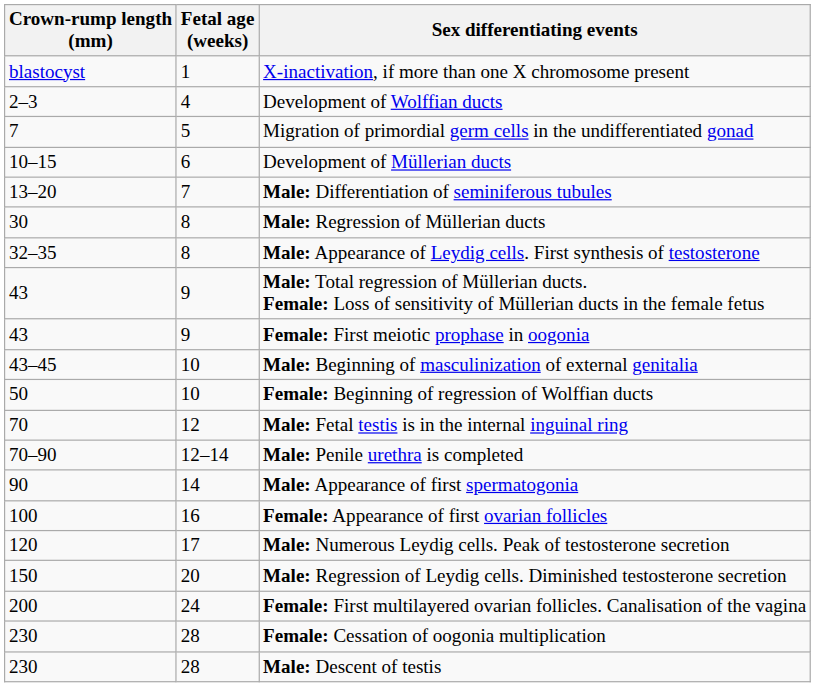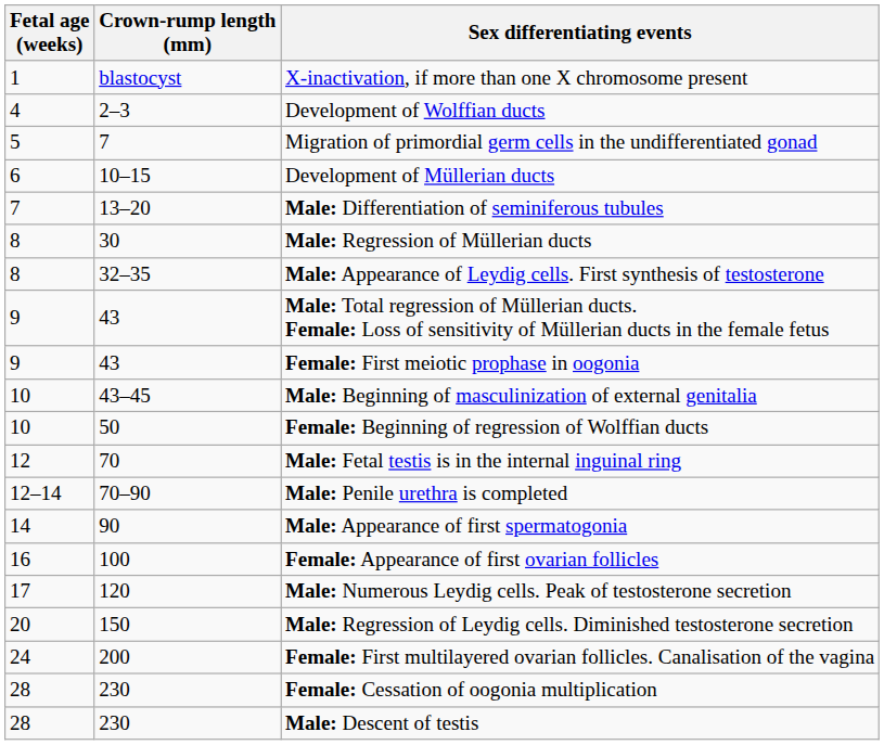 <table class=wikitable>
 <tr>
+<th>Fetal age<br>(weeks)</th>
 <th>Crown-rump length<br>(mm)</th>
-<th>Fetal age<br>(weeks)</th>
 <th>Sex differentiating events</th>
 </tr>
 <tr>
+<td>1</td>
 <td><a href='#'>blastocyst</a></td>
-<td>1</td>
 <td><a href='#'>X-inactivation</a>, if more than one X chromosome present</td>
 </tr>
 <tr>
+<td>4</td>
 <td>2–3</td>
-<td>4</td>
 <td>Development of <a href='#'>Wolffian ducts</a></td>
 </tr>
 <tr>
+<td>5</td>
 <td>7</td>
-<td>5</td>
 <td>Migration of primordial <a href='#'>germ cells</a> in the undifferentiated <a href='#'>gonad</a></td>
 </tr>
 <tr>
+<td>6</td>
 <td>10–15</td>
-<td>6</td>
 <td>Development of <a href='#'>Müllerian ducts</a></td>
 </tr>
 <tr>
+<td>7</td>
 <td>13–20</td>
-<td>7</td>
 <td><strong>Male:</strong> Differentiation of <a href='#'>seminiferous tubules</a></td>
 </tr>
 <tr>
+<td>8</td>
 <td>30</td>
-<td>8</td>
 <td><strong>Male:</strong> Regression of Müllerian ducts</td>
 </tr>
 <tr>
+<td>8</td>
 <td>32–35</td>
-<td>8</td>
 <td><strong>Male:</strong> Appearance of <a href='#'>Leydig cells</a>. First synthesis of <a href='#'>testosterone</a></td>
 </tr>
 <tr>
+<td>9</td>
 <td>43</td>
-<td>9</td>
 <td><strong>Male:</strong> Total regression of Müllerian ducts.<br><strong>Female:</strong> Loss of sensitivity of Müllerian ducts in the female fetus</td>
 </tr>
 <tr>
+<td>9</td>
 <td>43</td>
-<td>9</td>
 <td><strong>Female:</strong> First meiotic <a href='#'>prophase</a> in <a href='#'>oogonia</a></td>
 </tr>
 <tr>
+<td>10</td>
 <td>43–45</td>
-<td>10</td>
 <td><strong>Male:</strong> Beginning of <a href='#'>masculinization</a> of external <a href='#'>genitalia</a></td>
 </tr>
 <tr>
+<td>10</td>
 <td>50</td>
-<td>10</td>
 <td><strong>Female:</strong> Beginning of regression of Wolffian ducts</td>
 </tr>
 <tr>
+<td>12</td>
 <td>70</td>
-<td>12</td>
 <td><strong>Male:</strong> Fetal <a href='#'>testis</a> is in the internal <a href='#'>inguinal ring</a></td>
 </tr>
 <tr>
+<td>12–14</td>
 <td>70–90</td>
-<td>12–14</td>
 <td><strong>Male:</strong> Penile <a href='#'>urethra</a> is completed</td>
 </tr>
 <tr>
+<td>14</td>
 <td>90</td>
-<td>14</td>
 <td><strong>Male:</strong> Appearance of first <a href='#'>spermatogonia</a></td>
 </tr>
 <tr>
+<td>16</td>
 <td>100</td>
-<td>16</td>
 <td><strong>Female:</strong> Appearance of first <a href='#'>ovarian follicles</a></td>
 </tr>
 <tr>
+<td>17</td>
 <td>120</td>
-<td>17</td>
 <td><strong>Male:</strong> Numerous Leydig cells. Peak of testosterone secretion</td>
 </tr>
 <tr>
+<td>20</td>
 <td>150</td>
-<td>20</td>
 <td><strong>Male:</strong> Regression of Leydig cells. Diminished testosterone secretion</td>
 </tr>
 <tr>
+<td>24</td>
 <td>200</td>
-<td>24</td>
 <td><strong>Female:</strong> First multilayered ovarian follicles. Canalisation of the vagina</td>
 </tr>
 <tr>
+<td>28</td>
 <td>230</td>
-<td>28</td>
 <td><strong>Female:</strong> Cessation of oogonia multiplication</td>
 </tr>
 <tr>
+<td>28</td>
 <td>230</td>
-<td>28</td>
 <td><strong>Male:</strong> Descent of testis</td>
 </tr>
 </table>
